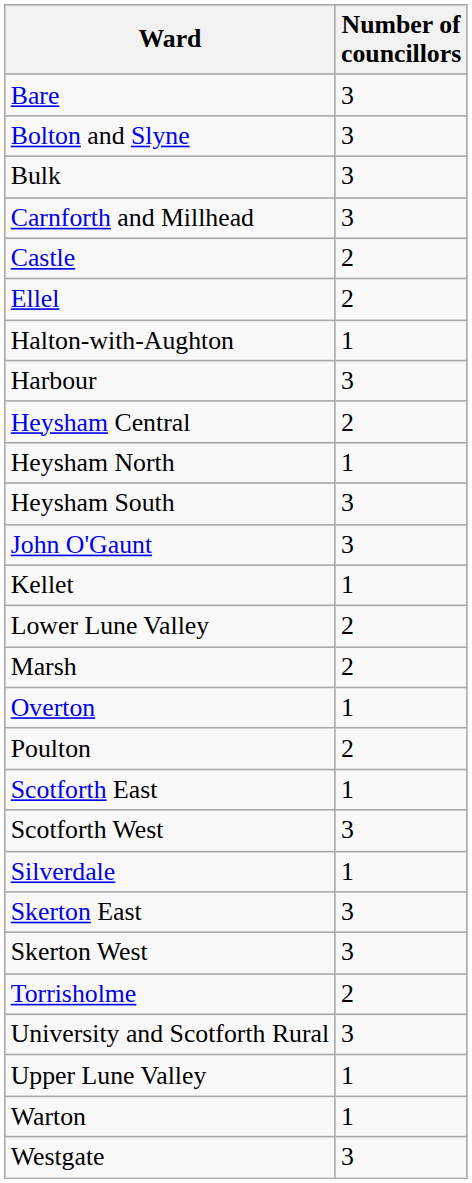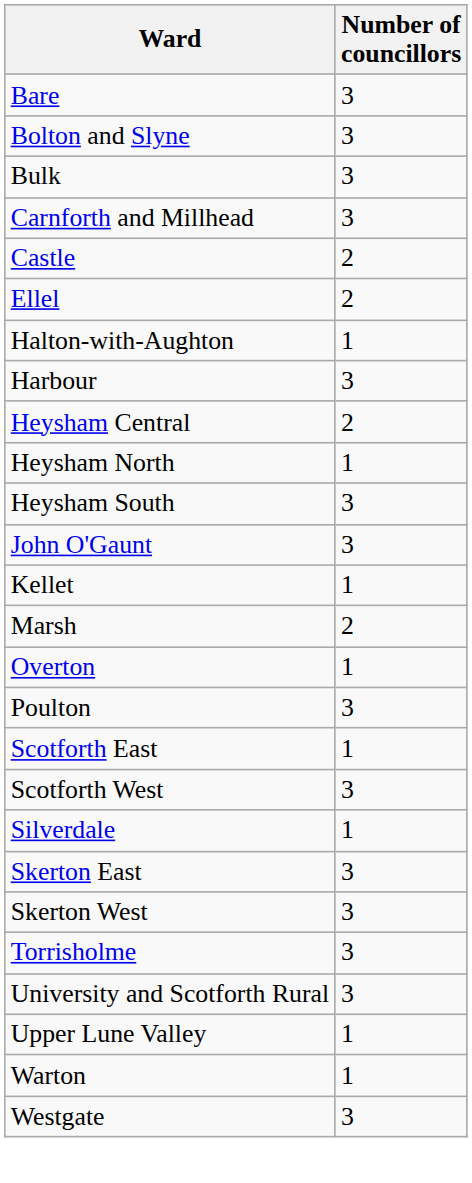 <table class="wikitable sortable">
 <tr>
 <th>Ward</th>
 <th>Number of<br>councillors</th>
 </tr>
 <tr>
 <td><a href='#'>Bare</a></td>
 <td>3</td>
 </tr>
 <tr>
 <td><a href='#'>Bolton</a> and <a href='#'>Slyne</a></td>
 <td>3</td>
 </tr>
 <tr>
 <td>Bulk</td>
 <td>3</td>
 </tr>
 <tr>
 <td><a href='#'>Carnforth</a> and Millhead</td>
 <td>3</td>
 </tr>
 <tr>
 <td><a href='#'>Castle</a></td>
 <td>2</td>
 </tr>
 <tr>
 <td><a href='#'>Ellel</a></td>
 <td>2</td>
 </tr>
 <tr>
 <td>Halton-with-Aughton</td>
 <td>1</td>
 </tr>
 <tr>
 <td>Harbour</td>
 <td>3</td>
 </tr>
 <tr>
 <td><a href='#'>Heysham</a> Central</td>
 <td>2</td>
 </tr>
 <tr>
 <td>Heysham North</td>
 <td>1</td>
 </tr>
 <tr>
 <td>Heysham South</td>
 <td>3</td>
 </tr>
 <tr>
 <td><a href='#'>John O'Gaunt</a></td>
 <td>3</td>
 </tr>
 <tr>
 <td>Kellet</td>
 <td>1</td>
 </tr>
 <tr>
-<td>Lower Lune Valley</td>
-<td>2</td>
-</tr>
-<tr>
 <td>Marsh</td>
 <td>2</td>
 </tr>
 <tr>
 <td><a href='#'>Overton</a></td>
 <td>1</td>
 </tr>
 <tr>
 <td>Poulton</td>
-<td>2</td>
+<td>3</td>
 </tr>
 <tr>
 <td><a href='#'>Scotforth</a> East</td>
 <td>1</td>
 </tr>
 <tr>
 <td>Scotforth West</td>
 <td>3</td>
 </tr>
 <tr>
 <td><a href='#'>Silverdale</a></td>
 <td>1</td>
 </tr>
 <tr>
 <td><a href='#'>Skerton</a> East</td>
 <td>3</td>
 </tr>
 <tr>
 <td>Skerton West</td>
 <td>3</td>
 </tr>
 <tr>
 <td><a href='#'>Torrisholme</a></td>
-<td>2</td>
+<td>3</td>
 </tr>
 <tr>
 <td>University and Scotforth Rural</td>
 <td>3</td>
 </tr>
 <tr>
 <td>Upper Lune Valley</td>
 <td>1</td>
 </tr>
 <tr>
 <td>Warton</td>
 <td>1</td>
 </tr>
 <tr>
 <td>Westgate</td>
 <td>3</td>
 </tr>
 </table>
